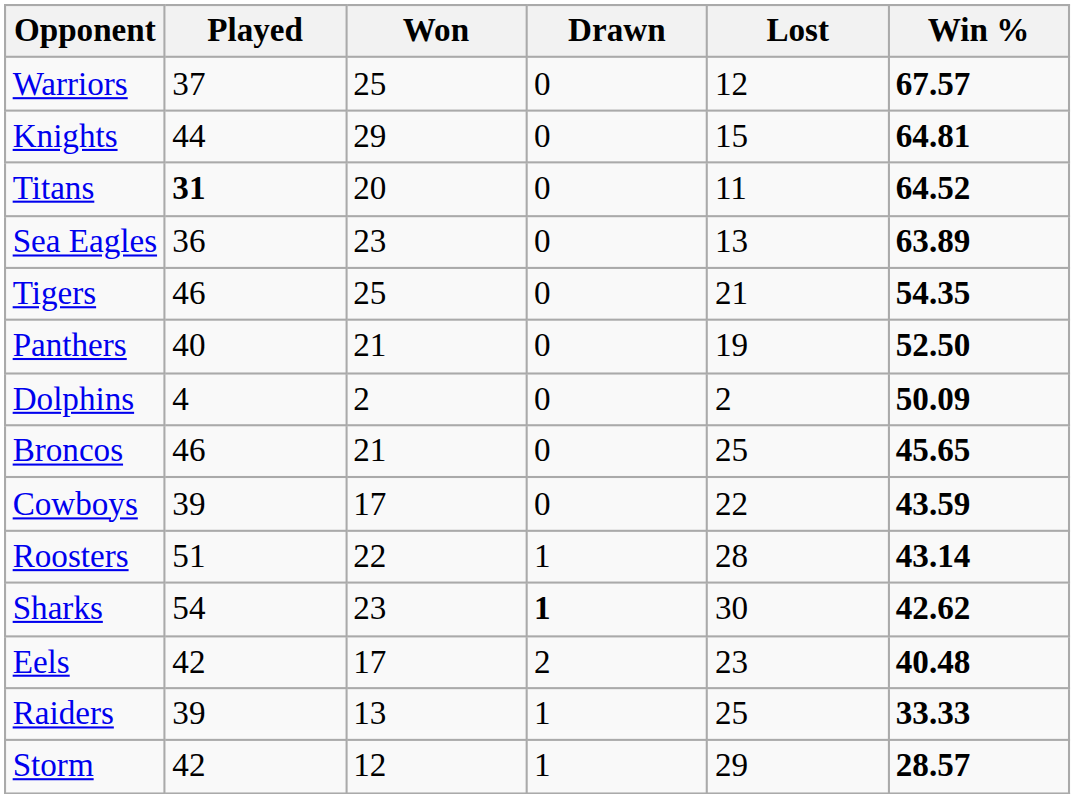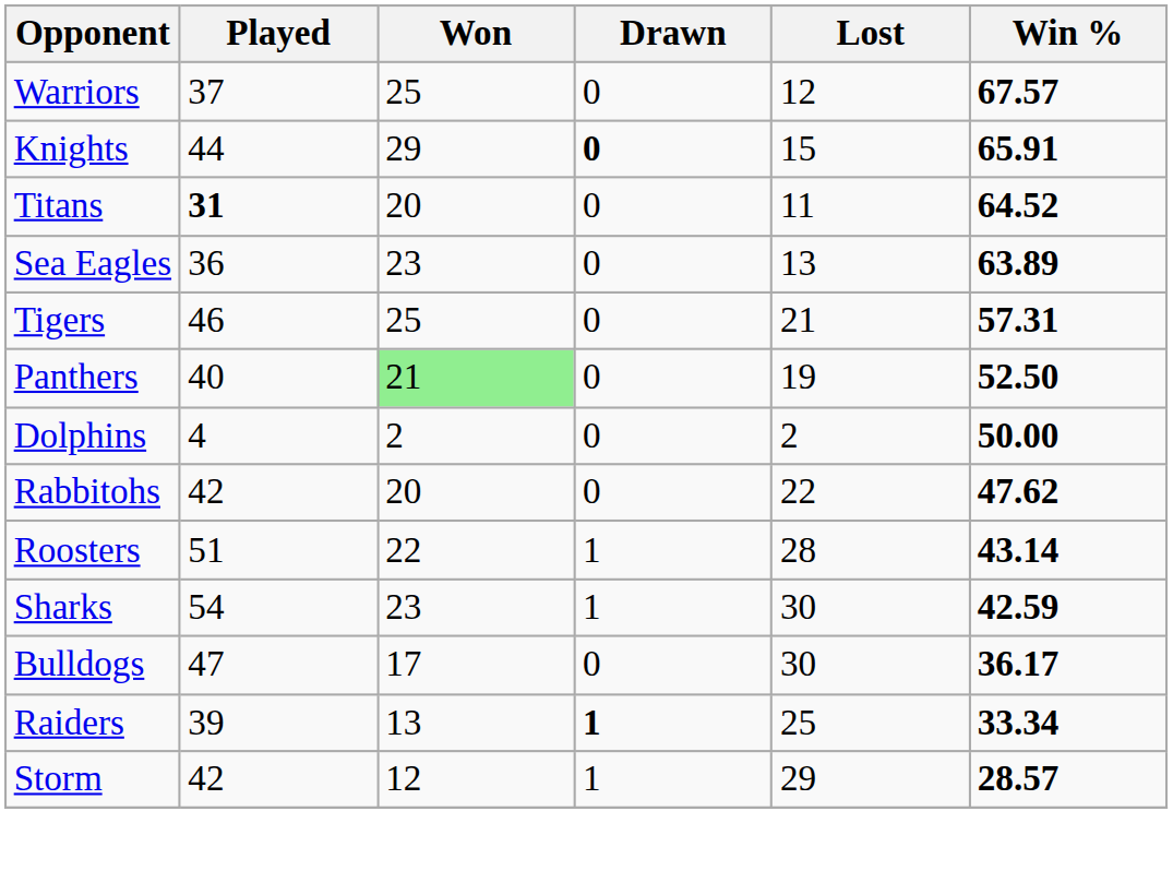 <table class="wikitable sortable defaultcenter col1left">
 <tr>
 <th>Opponent</th>
 <th style="width:5em">Played</th>
 <th style="width:5em">Won</th>
 <th style="width:5em">Drawn</th>
 <th style="width:5em">Lost</th>
 <th style="width:5em">Win %</th>
 </tr>
 <tr>
 <td> <a href='#'>Warriors</a></td>
 <td>37</td>
 <td>25</td>
 <td>0</td>
 <td>12</td>
 <td><strong>67.57</strong></td>
 </tr>
 <tr>
 <td> <a href='#'>Knights</a></td>
 <td>44</td>
 <td>29</td>
-<td>0</td>
+<td><strong>0</strong></td>
 <td>15</td>
-<td><strong>64.81</strong></td>
+<td><strong>65.91</strong></td>
 </tr>
 <tr>
 <td> <a href='#'>Titans</a></td>
 <td><strong>31</strong></td>
 <td>20</td>
 <td>0</td>
 <td>11</td>
 <td><strong>64.52</strong></td>
 </tr>
 <tr>
 <td> <a href='#'>Sea Eagles</a></td>
 <td>36</td>
 <td>23</td>
 <td>0</td>
 <td>13</td>
 <td><strong>63.89</strong></td>
 </tr>
 <tr>
 <td> <a href='#'>Tigers</a></td>
 <td>46</td>
 <td>25</td>
 <td>0</td>
 <td>21</td>
-<td><strong>54.35</strong></td>
+<td><strong>57.31</strong></td>
 </tr>
 <tr>
 <td> <a href='#'>Panthers</a></td>
 <td>40</td>
-<td>21</td>
+<td style="background: lightgreen;">21</td>
 <td>0</td>
 <td>19</td>
 <td><strong>52.50</strong></td>
 </tr>
 <tr>
 <td> <a href='#'>Dolphins</a></td>
 <td>4</td>
 <td>2</td>
 <td>0</td>
 <td>2</td>
-<td><strong>50.09</strong></td>
+<td><strong>50.00</strong></td>
 </tr>
 <tr>
-<td> <a href='#'>Broncos</a></td>
-<td>46</td>
-<td>21</td>
-<td>0</td>
-<td>25</td>
-<td><strong>45.65</strong></td>
-</tr>
-<tr>
-<td> <a href='#'>Cowboys</a></td>
-<td>39</td>
-<td>17</td>
+<td> <a href='#'>Rabbitohs</a></td>
+<td>42</td>
+<td>20</td>
 <td>0</td>
 <td>22</td>
-<td><strong>43.59</strong></td>
+<td><strong>47.62</strong></td>
 </tr>
 <tr>
 <td> <a href='#'>Roosters</a></td>
 <td>51</td>
 <td>22</td>
 <td>1</td>
 <td>28</td>
 <td><strong>43.14</strong></td>
 </tr>
 <tr>
 <td> <a href='#'>Sharks</a></td>
 <td>54</td>
 <td>23</td>
-<td><strong>1</strong></td>
+<td>1</td>
 <td>30</td>
-<td><strong>42.62</strong></td>
+<td><strong>42.59</strong></td>
 </tr>
 <tr>
-<td> <a href='#'>Eels</a></td>
-<td>42</td>
+<td> <a href='#'>Bulldogs</a></td>
+<td>47</td>
 <td>17</td>
-<td>2</td>
-<td>23</td>
-<td><strong>40.48</strong></td>
+<td>0</td>
+<td>30</td>
+<td><strong>36.17</strong></td>
 </tr>
 <tr>
 <td> <a href='#'>Raiders</a></td>
 <td>39</td>
 <td>13</td>
-<td>1</td>
+<td><strong>1</strong></td>
 <td>25</td>
-<td><strong>33.33</strong></td>
+<td><strong>33.34</strong></td>
 </tr>
 <tr>
 <td> <a href='#'>Storm</a></td>
 <td>42</td>
 <td>12</td>
 <td>1</td>
 <td>29</td>
 <td><strong>28.57</strong></td>
 </tr>
 <tr class="sortbottom">
 </tr>
 </table>
